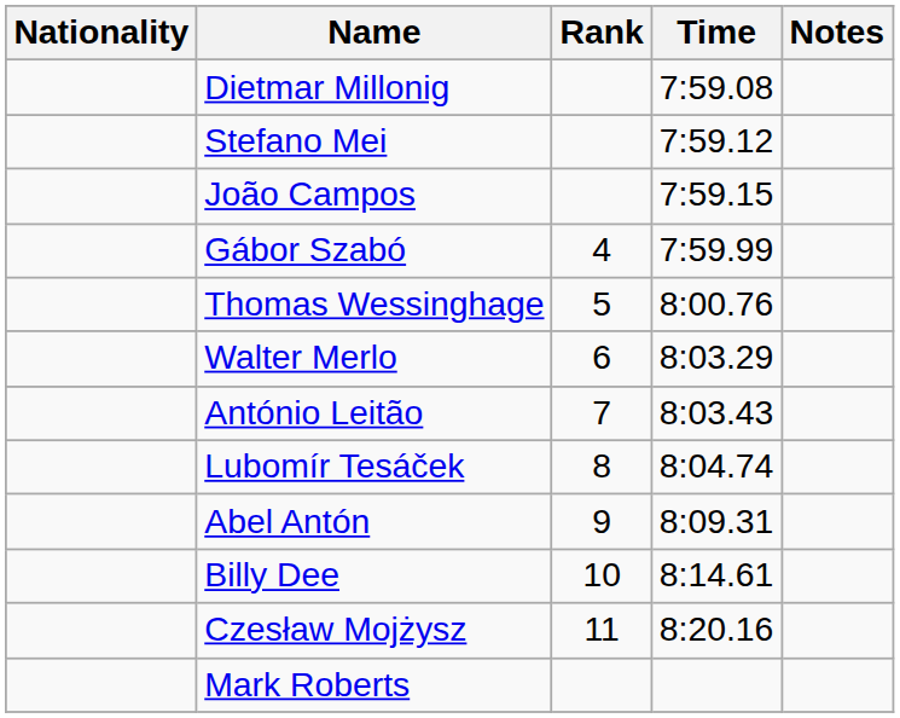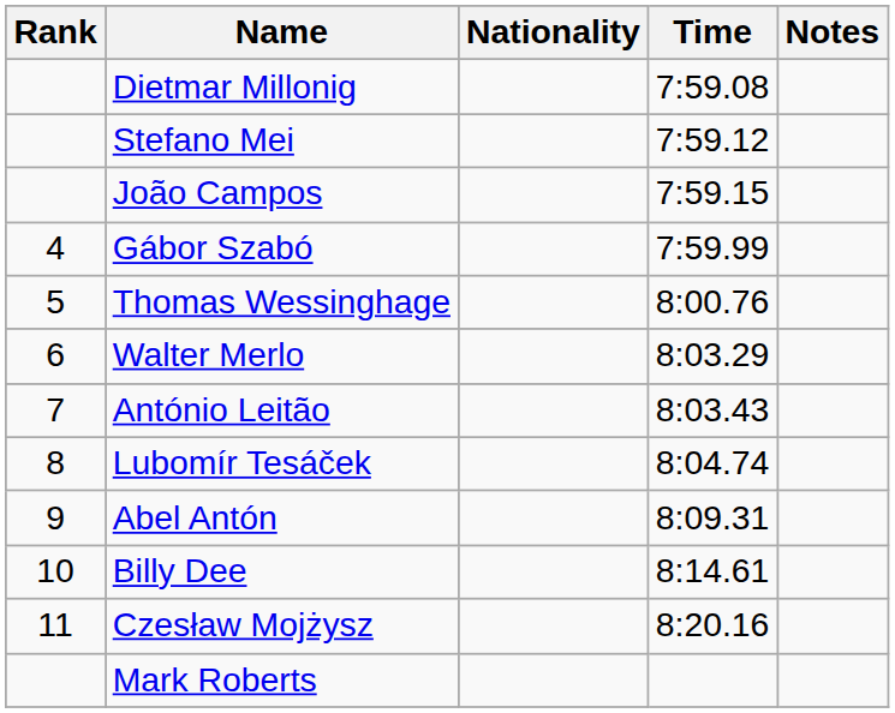 <table class="wikitable sortable" style="text-align:center">
 <tr>
+<th>Rank</th>
+<th>Name</th>
 <th>Nationality</th>
-<th>Name</th>
-<th>Rank</th>
 <th>Time</th>
 <th>Notes</th>
 </tr>
 <tr>
+<td></td>
+<td align="left"><a href='#'>Dietmar Millonig</a></td>
 <td align=left></td>
-<td align="left"><a href='#'>Dietmar Millonig</a></td>
-<td></td>
 <td>7:59.08</td>
 <td></td>
 </tr>
 <tr>
+<td></td>
+<td align="left"><a href='#'>Stefano Mei</a></td>
 <td align=left></td>
-<td align="left"><a href='#'>Stefano Mei</a></td>
-<td></td>
 <td>7:59.12</td>
 <td></td>
 </tr>
 <tr>
+<td></td>
+<td align="left"><a href='#'>João Campos</a></td>
 <td align=left></td>
-<td align="left"><a href='#'>João Campos</a></td>
-<td></td>
 <td>7:59.15</td>
 <td></td>
 </tr>
 <tr>
+<td>4</td>
+<td align="left"><a href='#'>Gábor Szabó</a></td>
 <td align=left></td>
-<td align="left"><a href='#'>Gábor Szabó</a></td>
-<td>4</td>
 <td>7:59.99</td>
 <td></td>
 </tr>
 <tr>
+<td>5</td>
+<td align="left"><a href='#'>Thomas Wessinghage</a></td>
 <td align=left></td>
-<td align="left"><a href='#'>Thomas Wessinghage</a></td>
-<td>5</td>
 <td>8:00.76</td>
 <td></td>
 </tr>
 <tr>
+<td>6</td>
+<td align="left"><a href='#'>Walter Merlo</a></td>
 <td align=left></td>
-<td align="left"><a href='#'>Walter Merlo</a></td>
-<td>6</td>
 <td>8:03.29</td>
 <td></td>
 </tr>
 <tr>
+<td>7</td>
+<td align="left"><a href='#'>António Leitão</a></td>
 <td align=left></td>
-<td align="left"><a href='#'>António Leitão</a></td>
-<td>7</td>
 <td>8:03.43</td>
 <td></td>
 </tr>
 <tr>
+<td>8</td>
+<td align="left"><a href='#'>Lubomír Tesáček</a></td>
 <td align=left></td>
-<td align="left"><a href='#'>Lubomír Tesáček</a></td>
-<td>8</td>
 <td>8:04.74</td>
 <td></td>
 </tr>
 <tr>
+<td>9</td>
+<td align="left"><a href='#'>Abel Antón</a></td>
 <td align=left></td>
-<td align="left"><a href='#'>Abel Antón</a></td>
-<td>9</td>
 <td>8:09.31</td>
 <td></td>
 </tr>
 <tr>
+<td>10</td>
+<td align="left"><a href='#'>Billy Dee</a></td>
 <td align=left></td>
-<td align="left"><a href='#'>Billy Dee</a></td>
-<td>10</td>
 <td>8:14.61</td>
 <td></td>
 </tr>
 <tr>
+<td>11</td>
+<td align="left"><a href='#'>Czesław Mojżysz</a></td>
 <td align=left></td>
-<td align="left"><a href='#'>Czesław Mojżysz</a></td>
-<td>11</td>
 <td>8:20.16</td>
 <td></td>
 </tr>
 <tr>
+<td></td>
+<td align="left"><a href='#'>Mark Roberts</a></td>
 <td align=left></td>
-<td align="left"><a href='#'>Mark Roberts</a></td>
-<td></td>
 <td></td>
 <td></td>
 </tr>
 </table>
